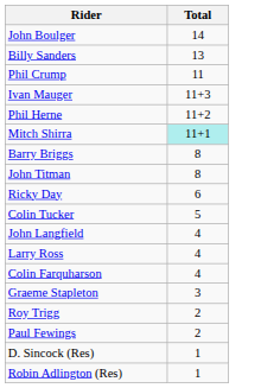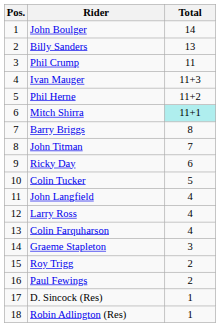 <table class=wikitable>
 <tr>
+<th width=25px>Pos.</th>
 <th width=200px>Rider</th>
 <th width=70px>Total</th>
 </tr>
 <tr align=center >
+<td>1</td>
 <td align=left> <a href='#'>John Boulger</a></td>
 <td>14</td>
 </tr>
 <tr align=center >
+<td>2</td>
 <td align=left> <a href='#'>Billy Sanders</a></td>
 <td>13</td>
 </tr>
 <tr align=center >
+<td>3</td>
 <td align=left> <a href='#'>Phil Crump</a></td>
 <td>11</td>
 </tr>
 <tr align=center >
+<td>4</td>
 <td align=left> <a href='#'>Ivan Mauger</a></td>
 <td>11+3</td>
 </tr>
 <tr align=center>
+<td>5</td>
 <td align=left> <a href='#'>Phil Herne</a></td>
 <td>11+2</td>
 </tr>
 <tr align=center>
+<td>6</td>
 <td align=left> <a href='#'>Mitch Shirra</a></td>
 <td style="background: paleturquoise;">11+1</td>
 </tr>
 <tr align=center>
+<td>7</td>
 <td align=left> <a href='#'>Barry Briggs</a></td>
 <td>8</td>
 </tr>
 <tr align=center>
+<td>8</td>
 <td align=left> <a href='#'>John Titman</a></td>
-<td>8</td>
+<td>7</td>
 </tr>
 <tr align=center>
+<td>9</td>
 <td align=left> <a href='#'>Ricky Day</a></td>
 <td>6</td>
 </tr>
 <tr align=center>
+<td>10</td>
 <td align=left> <a href='#'>Colin Tucker</a></td>
 <td>5</td>
 </tr>
 <tr align=center>
+<td>11</td>
 <td align=left> <a href='#'>John Langfield</a></td>
 <td>4</td>
 </tr>
 <tr align=center>
+<td>12</td>
 <td align=left> <a href='#'>Larry Ross</a></td>
 <td>4</td>
 </tr>
 <tr align=center>
+<td>13</td>
 <td align=left> <a href='#'>Colin Farquharson</a></td>
 <td>4</td>
 </tr>
 <tr align=center>
+<td>14</td>
 <td align=left> <a href='#'>Graeme Stapleton</a></td>
 <td>3</td>
 </tr>
 <tr align=center>
+<td>15</td>
 <td align=left> <a href='#'>Roy Trigg</a></td>
 <td>2</td>
 </tr>
 <tr align=center>
+<td>16</td>
 <td align=left> <a href='#'>Paul Fewings</a></td>
 <td>2</td>
 </tr>
 <tr align=center>
+<td>17</td>
 <td align=left> D. Sincock (Res)</td>
 <td>1</td>
 </tr>
 <tr align=center>
+<td>18</td>
 <td align=left> <a href='#'>Robin Adlington</a> (Res)</td>
 <td>1</td>
 </tr>
 </table>
